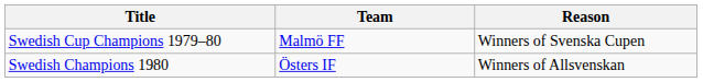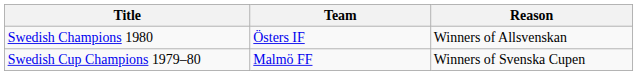 <table class="wikitable" style="text-align: left">
 <tr>
 <th style="width: 275px;">Title</th>
 <th style="width: 200px;">Team</th>
 <th style="width: 225px;">Reason</th>
 </tr>
 <tr>
+<td><a href='#'>Swedish Champions</a> 1980</td>
+<td><a href='#'>Östers IF</a></td>
+<td>Winners of Allsvenskan</td>
+</tr>
+<tr>
 <td><a href='#'>Swedish Cup Champions</a> 1979–80</td>
 <td><a href='#'>Malmö FF</a></td>
 <td>Winners of Svenska Cupen</td>
 </tr>
-<tr>
-<td><a href='#'>Swedish Champions</a> 1980</td>
-<td><a href='#'>Östers IF</a></td>
-<td>Winners of Allsvenskan</td>
-</tr>
 </table>
